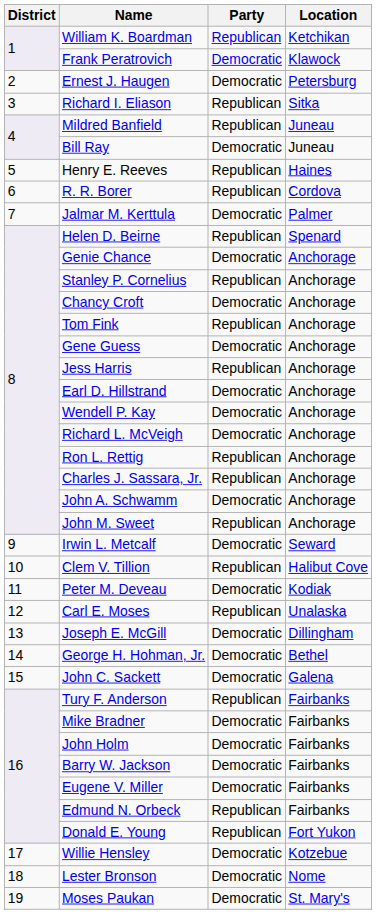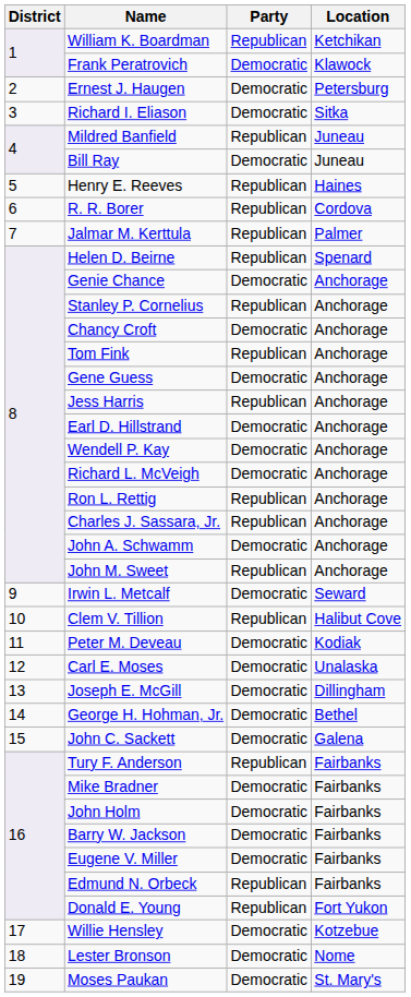 <table class="wikitable">
 <tr>
 <th>District</th>
 <th>Name</th>
 <th>Party</th>
 <th>Location</th>
 </tr>
 <tr>
 <td rowspan="2" bgcolor="#EEEBF4">1</td>
 <td><a href='#'>William K. Boardman</a></td>
 <td><a href='#'>Republican</a></td>
 <td><a href='#'>Ketchikan</a></td>
 </tr>
 <tr>
 <td><a href='#'>Frank Peratrovich</a></td>
 <td><a href='#'>Democratic</a></td>
 <td><a href='#'>Klawock</a></td>
 </tr>
 <tr>
 <td>2</td>
 <td><a href='#'>Ernest J. Haugen</a></td>
 <td>Democratic</td>
 <td><a href='#'>Petersburg</a></td>
 </tr>
 <tr>
 <td>3</td>
 <td><a href='#'>Richard I. Eliason</a></td>
-<td>Republican</td>
+<td>Democratic</td>
 <td><a href='#'>Sitka</a></td>
 </tr>
 <tr>
 <td rowspan="2" bgcolor="#EEEBF4">4</td>
 <td><a href='#'>Mildred Banfield</a></td>
 <td>Republican</td>
 <td><a href='#'>Juneau</a></td>
 </tr>
 <tr>
 <td><a href='#'>Bill Ray</a></td>
 <td>Democratic</td>
 <td>Juneau</td>
 </tr>
 <tr>
 <td>5</td>
 <td>Henry E. Reeves</td>
 <td>Republican</td>
 <td><a href='#'>Haines</a></td>
 </tr>
 <tr>
 <td>6</td>
 <td><a href='#'>R. R. Borer</a></td>
 <td>Republican</td>
 <td><a href='#'>Cordova</a></td>
 </tr>
 <tr>
 <td>7</td>
 <td><a href='#'>Jalmar M. Kerttula</a></td>
-<td>Democratic</td>
+<td>Republican</td>
 <td><a href='#'>Palmer</a></td>
 </tr>
 <tr>
 <td rowspan="14" bgcolor="#EEEBF4">8</td>
 <td><a href='#'>Helen D. Beirne</a></td>
 <td>Republican</td>
 <td><a href='#'>Spenard</a></td>
 </tr>
 <tr>
 <td><a href='#'>Genie Chance</a></td>
 <td>Democratic</td>
 <td><a href='#'>Anchorage</a></td>
 </tr>
 <tr>
 <td><a href='#'>Stanley P. Cornelius</a></td>
 <td>Republican</td>
 <td>Anchorage</td>
 </tr>
 <tr>
 <td><a href='#'>Chancy Croft</a></td>
 <td>Democratic</td>
 <td>Anchorage</td>
 </tr>
 <tr>
 <td><a href='#'>Tom Fink</a></td>
 <td>Republican</td>
 <td>Anchorage</td>
 </tr>
 <tr>
 <td><a href='#'>Gene Guess</a></td>
 <td>Democratic</td>
 <td>Anchorage</td>
 </tr>
 <tr>
 <td><a href='#'>Jess Harris</a></td>
 <td>Republican</td>
 <td>Anchorage</td>
 </tr>
 <tr>
 <td><a href='#'>Earl D. Hillstrand</a></td>
 <td>Democratic</td>
 <td>Anchorage</td>
 </tr>
 <tr>
 <td><a href='#'>Wendell P. Kay</a></td>
 <td>Democratic</td>
 <td>Anchorage</td>
 </tr>
 <tr>
 <td><a href='#'>Richard L. McVeigh</a></td>
 <td>Democratic</td>
 <td>Anchorage</td>
 </tr>
 <tr>
 <td><a href='#'>Ron L. Rettig</a></td>
 <td>Republican</td>
 <td>Anchorage</td>
 </tr>
 <tr>
 <td><a href='#'>Charles J. Sassara, Jr.</a></td>
 <td>Republican</td>
 <td>Anchorage</td>
 </tr>
 <tr>
 <td><a href='#'>John A. Schwamm</a></td>
 <td>Democratic</td>
 <td>Anchorage</td>
 </tr>
 <tr>
 <td><a href='#'>John M. Sweet</a></td>
 <td>Republican</td>
 <td>Anchorage</td>
 </tr>
 <tr>
 <td>9</td>
 <td><a href='#'>Irwin L. Metcalf</a></td>
 <td>Democratic</td>
 <td><a href='#'>Seward</a></td>
 </tr>
 <tr>
 <td>10</td>
 <td><a href='#'>Clem V. Tillion</a></td>
 <td>Republican</td>
 <td><a href='#'>Halibut Cove</a></td>
 </tr>
 <tr>
 <td>11</td>
 <td><a href='#'>Peter M. Deveau</a></td>
 <td>Democratic</td>
 <td><a href='#'>Kodiak</a></td>
 </tr>
 <tr>
 <td>12</td>
 <td><a href='#'>Carl E. Moses</a></td>
-<td>Republican</td>
+<td>Democratic</td>
 <td><a href='#'>Unalaska</a></td>
 </tr>
 <tr>
 <td>13</td>
 <td><a href='#'>Joseph E. McGill</a></td>
 <td>Democratic</td>
 <td><a href='#'>Dillingham</a></td>
 </tr>
 <tr>
 <td>14</td>
 <td><a href='#'>George H. Hohman, Jr.</a></td>
 <td>Democratic</td>
 <td><a href='#'>Bethel</a></td>
 </tr>
 <tr>
 <td>15</td>
 <td><a href='#'>John C. Sackett</a></td>
 <td>Democratic</td>
 <td><a href='#'>Galena</a></td>
 </tr>
 <tr>
 <td rowspan="7" bgcolor="#EEEBF4">16</td>
 <td><a href='#'>Tury F. Anderson</a></td>
 <td>Republican</td>
 <td><a href='#'>Fairbanks</a></td>
 </tr>
 <tr>
 <td><a href='#'>Mike Bradner</a></td>
 <td>Democratic</td>
 <td>Fairbanks</td>
 </tr>
 <tr>
 <td><a href='#'>John Holm</a></td>
 <td>Democratic</td>
 <td>Fairbanks</td>
 </tr>
 <tr>
 <td><a href='#'>Barry W. Jackson</a></td>
 <td>Democratic</td>
 <td>Fairbanks</td>
 </tr>
 <tr>
 <td><a href='#'>Eugene V. Miller</a></td>
 <td>Democratic</td>
 <td>Fairbanks</td>
 </tr>
 <tr>
 <td><a href='#'>Edmund N. Orbeck</a></td>
 <td>Republican</td>
 <td>Fairbanks</td>
 </tr>
 <tr>
 <td><a href='#'>Donald E. Young</a></td>
 <td>Republican</td>
 <td><a href='#'>Fort Yukon</a></td>
 </tr>
 <tr>
 <td>17</td>
 <td><a href='#'>Willie Hensley</a></td>
 <td>Democratic</td>
 <td><a href='#'>Kotzebue</a></td>
 </tr>
 <tr>
 <td>18</td>
 <td><a href='#'>Lester Bronson</a></td>
 <td>Democratic</td>
 <td><a href='#'>Nome</a></td>
 </tr>
 <tr>
 <td>19</td>
 <td><a href='#'>Moses Paukan</a></td>
 <td>Democratic</td>
 <td><a href='#'>St. Mary's</a></td>
 </tr>
 </table>
